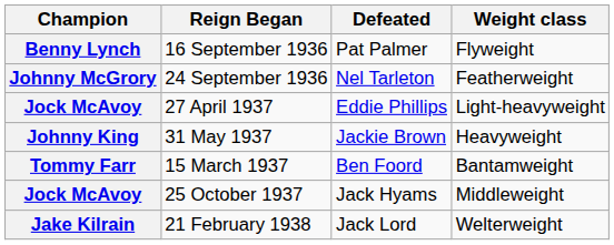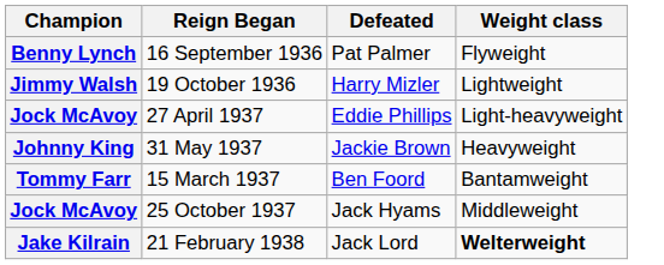 <table class="wikitable plainrowheaders">
 <tr>
 <th scope="col">Champion</th>
 <th scope="col">Reign Began</th>
 <th scope="col">Defeated</th>
 <th scope="col">Weight class</th>
 </tr>
 <tr>
 <th scope="row"> <a href='#'>Benny Lynch</a></th>
 <td>16 September 1936</td>
 <td>Pat Palmer</td>
 <td>Flyweight</td>
 </tr>
 <tr>
-<th scope="row"> <a href='#'>Johnny McGrory</a></th>
-<td>24 September 1936</td>
-<td><a href='#'>Nel Tarleton</a></td>
-<td>Featherweight</td>
+<th scope="row"> <a href='#'>Jimmy Walsh</a></th>
+<td>19 October 1936</td>
+<td><a href='#'>Harry Mizler</a></td>
+<td>Lightweight</td>
 </tr>
 <tr>
 <th scope="row"> <a href='#'>Jock McAvoy</a></th>
 <td>27 April 1937</td>
 <td><a href='#'>Eddie Phillips</a></td>
 <td>Light-heavyweight</td>
 </tr>
 <tr>
 <th scope="row"> <a href='#'>Johnny King</a></th>
 <td>31 May 1937</td>
 <td><a href='#'>Jackie Brown</a></td>
 <td>Heavyweight</td>
 </tr>
 <tr>
 <th scope="row"> <a href='#'>Tommy Farr</a></th>
 <td>15 March 1937</td>
 <td><a href='#'>Ben Foord</a></td>
 <td>Bantamweight</td>
 </tr>
 <tr>
 <th scope="row"> <a href='#'>Jock McAvoy</a></th>
 <td>25 October 1937</td>
 <td>Jack Hyams</td>
 <td>Middleweight</td>
 </tr>
 <tr>
 <th scope="row"> <a href='#'>Jake Kilrain</a></th>
 <td>21 February 1938</td>
 <td>Jack Lord</td>
-<td>Welterweight</td>
+<td><strong>Welterweight</strong></td>
 </tr>
 </table>
